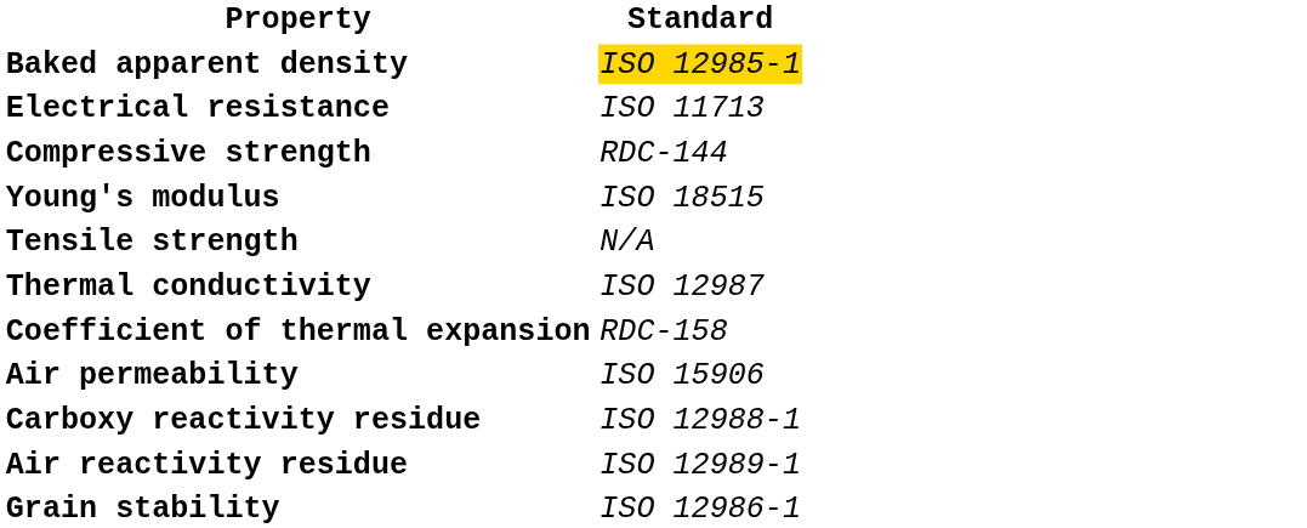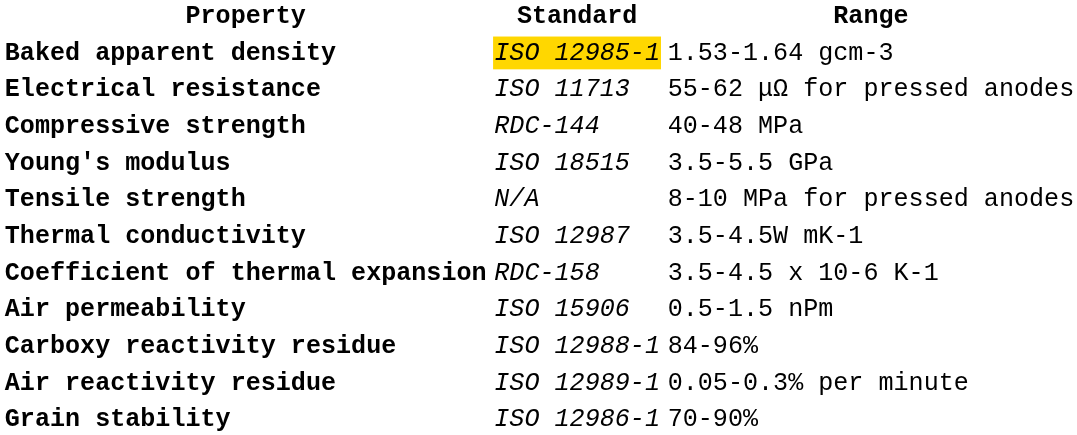 <table class="Table 1:">
 <tr>
 <th><strong>Property</strong></th>
 <th><strong>Standard</strong></th>
+<th><strong>Range</strong></th>
 </tr>
 <tr>
 <td><strong>Baked apparent density</strong></td>
 <td style="background: gold;"><em>ISO 12985-1</em></td>
+<td>1.53-1.64 gcm-3</td>
 </tr>
 <tr>
 <td><strong>Electrical resistance</strong></td>
 <td><em>ISO 11713</em></td>
+<td>55-62 μΩ for pressed anodes</td>
 </tr>
 <tr>
 <td><strong>Compressive strength</strong></td>
 <td><em>RDC-144</em></td>
+<td>40-48 MPa</td>
 </tr>
 <tr>
 <td><strong>Young's modulus</strong></td>
 <td><em>ISO 18515</em></td>
+<td>3.5-5.5 GPa</td>
 </tr>
 <tr>
 <td><strong>Tensile strength</strong></td>
 <td><em>N/A</em></td>
+<td>8-10 MPa for pressed anodes</td>
 </tr>
 <tr>
 <td><strong>Thermal conductivity</strong></td>
 <td><em>ISO 12987</em></td>
+<td>3.5-4.5W mK-1</td>
 </tr>
 <tr>
 <td><strong>Coefficient of thermal expansion</strong></td>
 <td><em>RDC-158</em></td>
+<td>3.5-4.5 x 10-6  K-1</td>
 </tr>
 <tr>
 <td><strong>Air permeability</strong></td>
 <td><em>ISO 15906</em></td>
+<td>0.5-1.5 nPm</td>
 </tr>
 <tr>
 <td><strong>Carboxy reactivity residue</strong></td>
 <td><em>ISO 12988-1</em></td>
+<td>84-96%</td>
 </tr>
 <tr>
 <td><strong>Air reactivity residue</strong></td>
 <td><em>ISO 12989-1</em></td>
+<td>0.05-0.3% per minute</td>
 </tr>
 <tr>
 <td><strong>Grain stability</strong></td>
 <td><em>ISO 12986-1</em></td>
+<td>70-90%</td>
 </tr>
 </table>
